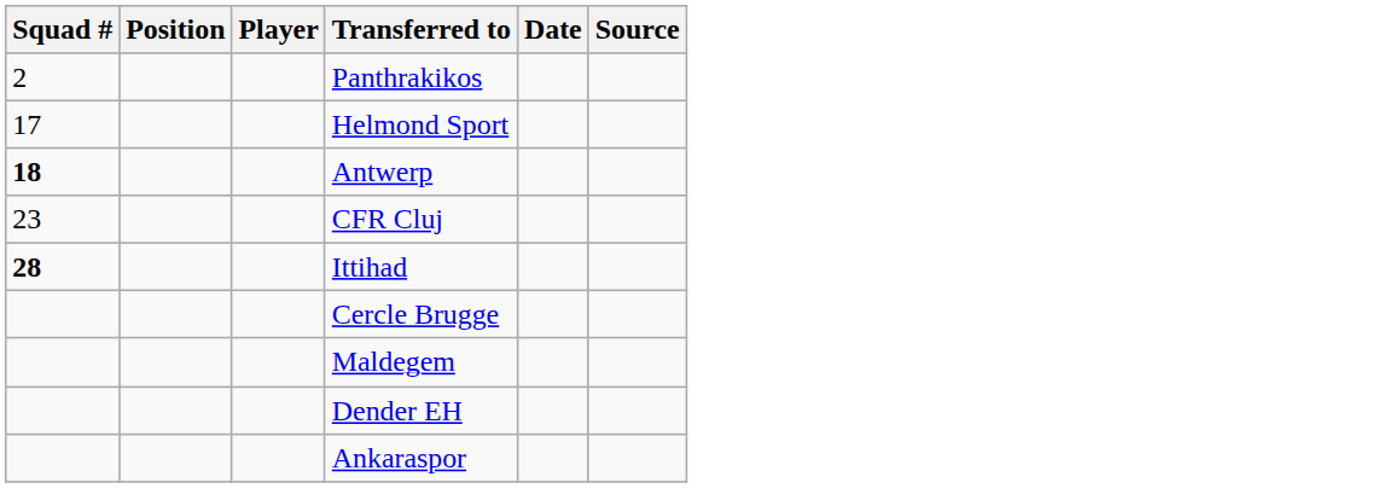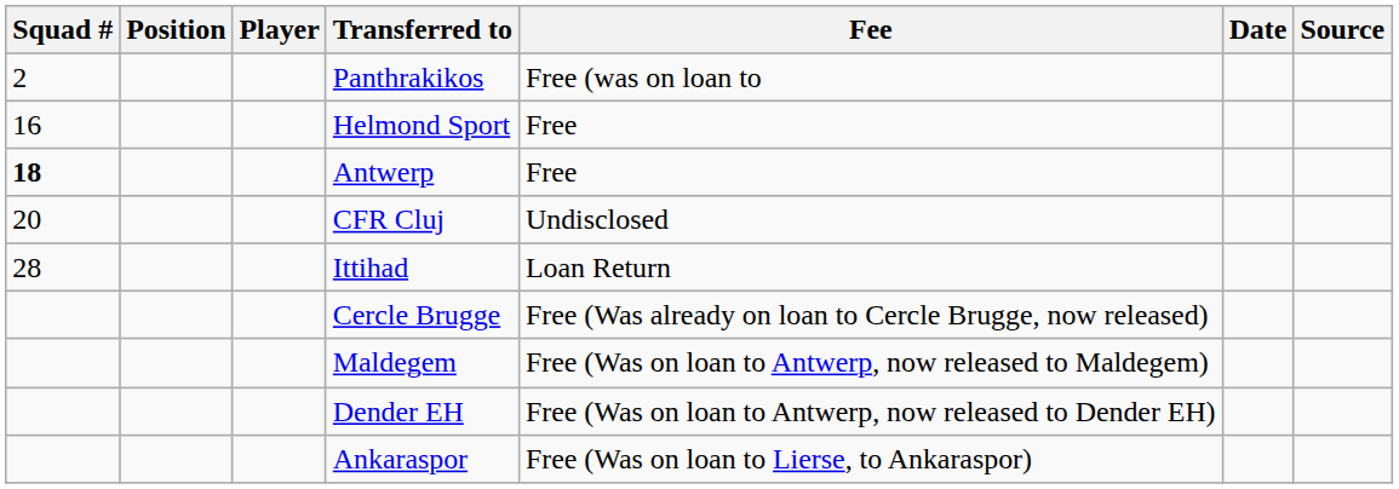 <table class="wikitable sortable" style="text-align:center; font-size:95%; text-align:left">
 <tr>
 <th><strong>Squad #</strong></th>
 <th><strong>Position</strong></th>
 <th><strong>Player</strong></th>
 <th><strong>Transferred to</strong></th>
+<th><strong>Fee</strong></th>
 <th><strong>Date</strong></th>
 <th><strong>Source</strong></th>
 </tr>
 <tr>
 <td>2</td>
 <td></td>
 <td></td>
 <td> <a href='#'>Panthrakikos</a></td>
+<td>Free (was on loan to</td>
 <td></td>
 <td></td>
 </tr>
 <tr>
-<td>17</td>
+<td>16</td>
 <td></td>
 <td></td>
 <td> <a href='#'>Helmond Sport</a></td>
+<td>Free</td>
 <td></td>
 <td></td>
 </tr>
 <tr>
 <td><strong>18</strong></td>
 <td></td>
 <td></td>
 <td> <a href='#'>Antwerp</a></td>
+<td>Free</td>
 <td></td>
 <td></td>
 </tr>
 <tr>
-<td>23</td>
+<td>20</td>
 <td></td>
 <td></td>
 <td> <a href='#'>CFR Cluj</a></td>
+<td>Undisclosed</td>
 <td></td>
 <td></td>
 </tr>
 <tr>
-<td><strong>28</strong></td>
+<td>28</td>
 <td></td>
 <td></td>
 <td> <a href='#'>Ittihad</a></td>
+<td>Loan Return</td>
 <td></td>
 <td></td>
 </tr>
 <tr>
 <td></td>
 <td></td>
 <td></td>
 <td> <a href='#'>Cercle Brugge</a></td>
+<td>Free (Was already on loan to Cercle Brugge, now released)</td>
 <td></td>
 <td></td>
 </tr>
 <tr>
 <td></td>
 <td></td>
 <td></td>
 <td> <a href='#'>Maldegem</a></td>
+<td>Free (Was on loan to <a href='#'>Antwerp</a>, now released to Maldegem)</td>
 <td></td>
 <td></td>
 </tr>
 <tr>
 <td></td>
 <td></td>
 <td></td>
 <td> <a href='#'>Dender EH</a></td>
+<td>Free (Was on loan to Antwerp, now released to Dender EH)</td>
 <td></td>
 <td></td>
 </tr>
 <tr>
 <td></td>
 <td></td>
 <td></td>
 <td> <a href='#'>Ankaraspor</a></td>
+<td>Free (Was on loan to <a href='#'>Lierse</a>, to Ankaraspor)</td>
 <td></td>
 <td></td>
 </tr>
 </table>
